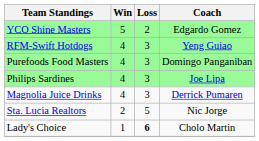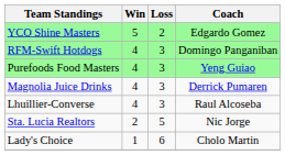 <table class="wikitable">
 <tr>
 <th>Team Standings</th>
 <th>Win</th>
 <th>Loss</th>
 <th>Coach</th>
 </tr>
 <tr align="center" bgcolor=#98fb98>
 <td align="left"><a href='#'>YCO Shine Masters</a></td>
 <td>5</td>
 <td>2</td>
 <td>Edgardo Gomez</td>
 </tr>
 <tr align="center" bgcolor=#98fb98>
 <td align="left"><a href='#'>RFM-Swift Hotdogs</a></td>
 <td>4</td>
 <td>3</td>
-<td><a href='#'>Yeng Guiao</a></td>
+<td>Domingo Panganiban</td>
 </tr>
 <tr align="center" bgcolor=#98fb98>
 <td align="left">Purefoods Food Masters</td>
 <td>4</td>
 <td>3</td>
-<td>Domingo Panganiban</td>
-</tr>
-<tr align="center" bgcolor=#98fb98>
-<td align="left">Philips Sardines</td>
-<td>4</td>
-<td>3</td>
-<td><a href='#'>Joe Lipa</a></td>
+<td><a href='#'>Yeng Guiao</a></td>
 </tr>
 <tr align="center" bgcolor=>
 <td align="left"><a href='#'>Magnolia Juice Drinks</a></td>
 <td>4</td>
 <td>3</td>
 <td><a href='#'>Derrick Pumaren</a></td>
+</tr>
+<tr align="center" bgcolor=>
+<td align="left">Lhuillier-Converse</td>
+<td>4</td>
+<td>3</td>
+<td>Raul Alcoseba</td>
 </tr>
 <tr align="center" bgcolor=>
 <td align="left"><a href='#'>Sta. Lucia Realtors</a></td>
 <td>2</td>
 <td>5</td>
 <td>Nic Jorge</td>
 </tr>
 <tr align="center" bgcolor=>
 <td align="left">Lady's Choice</td>
 <td>1</td>
-<td><strong>6</strong></td>
+<td>6</td>
 <td>Cholo Martin</td>
 </tr>
 <tr>
 </tr>
 </table>
